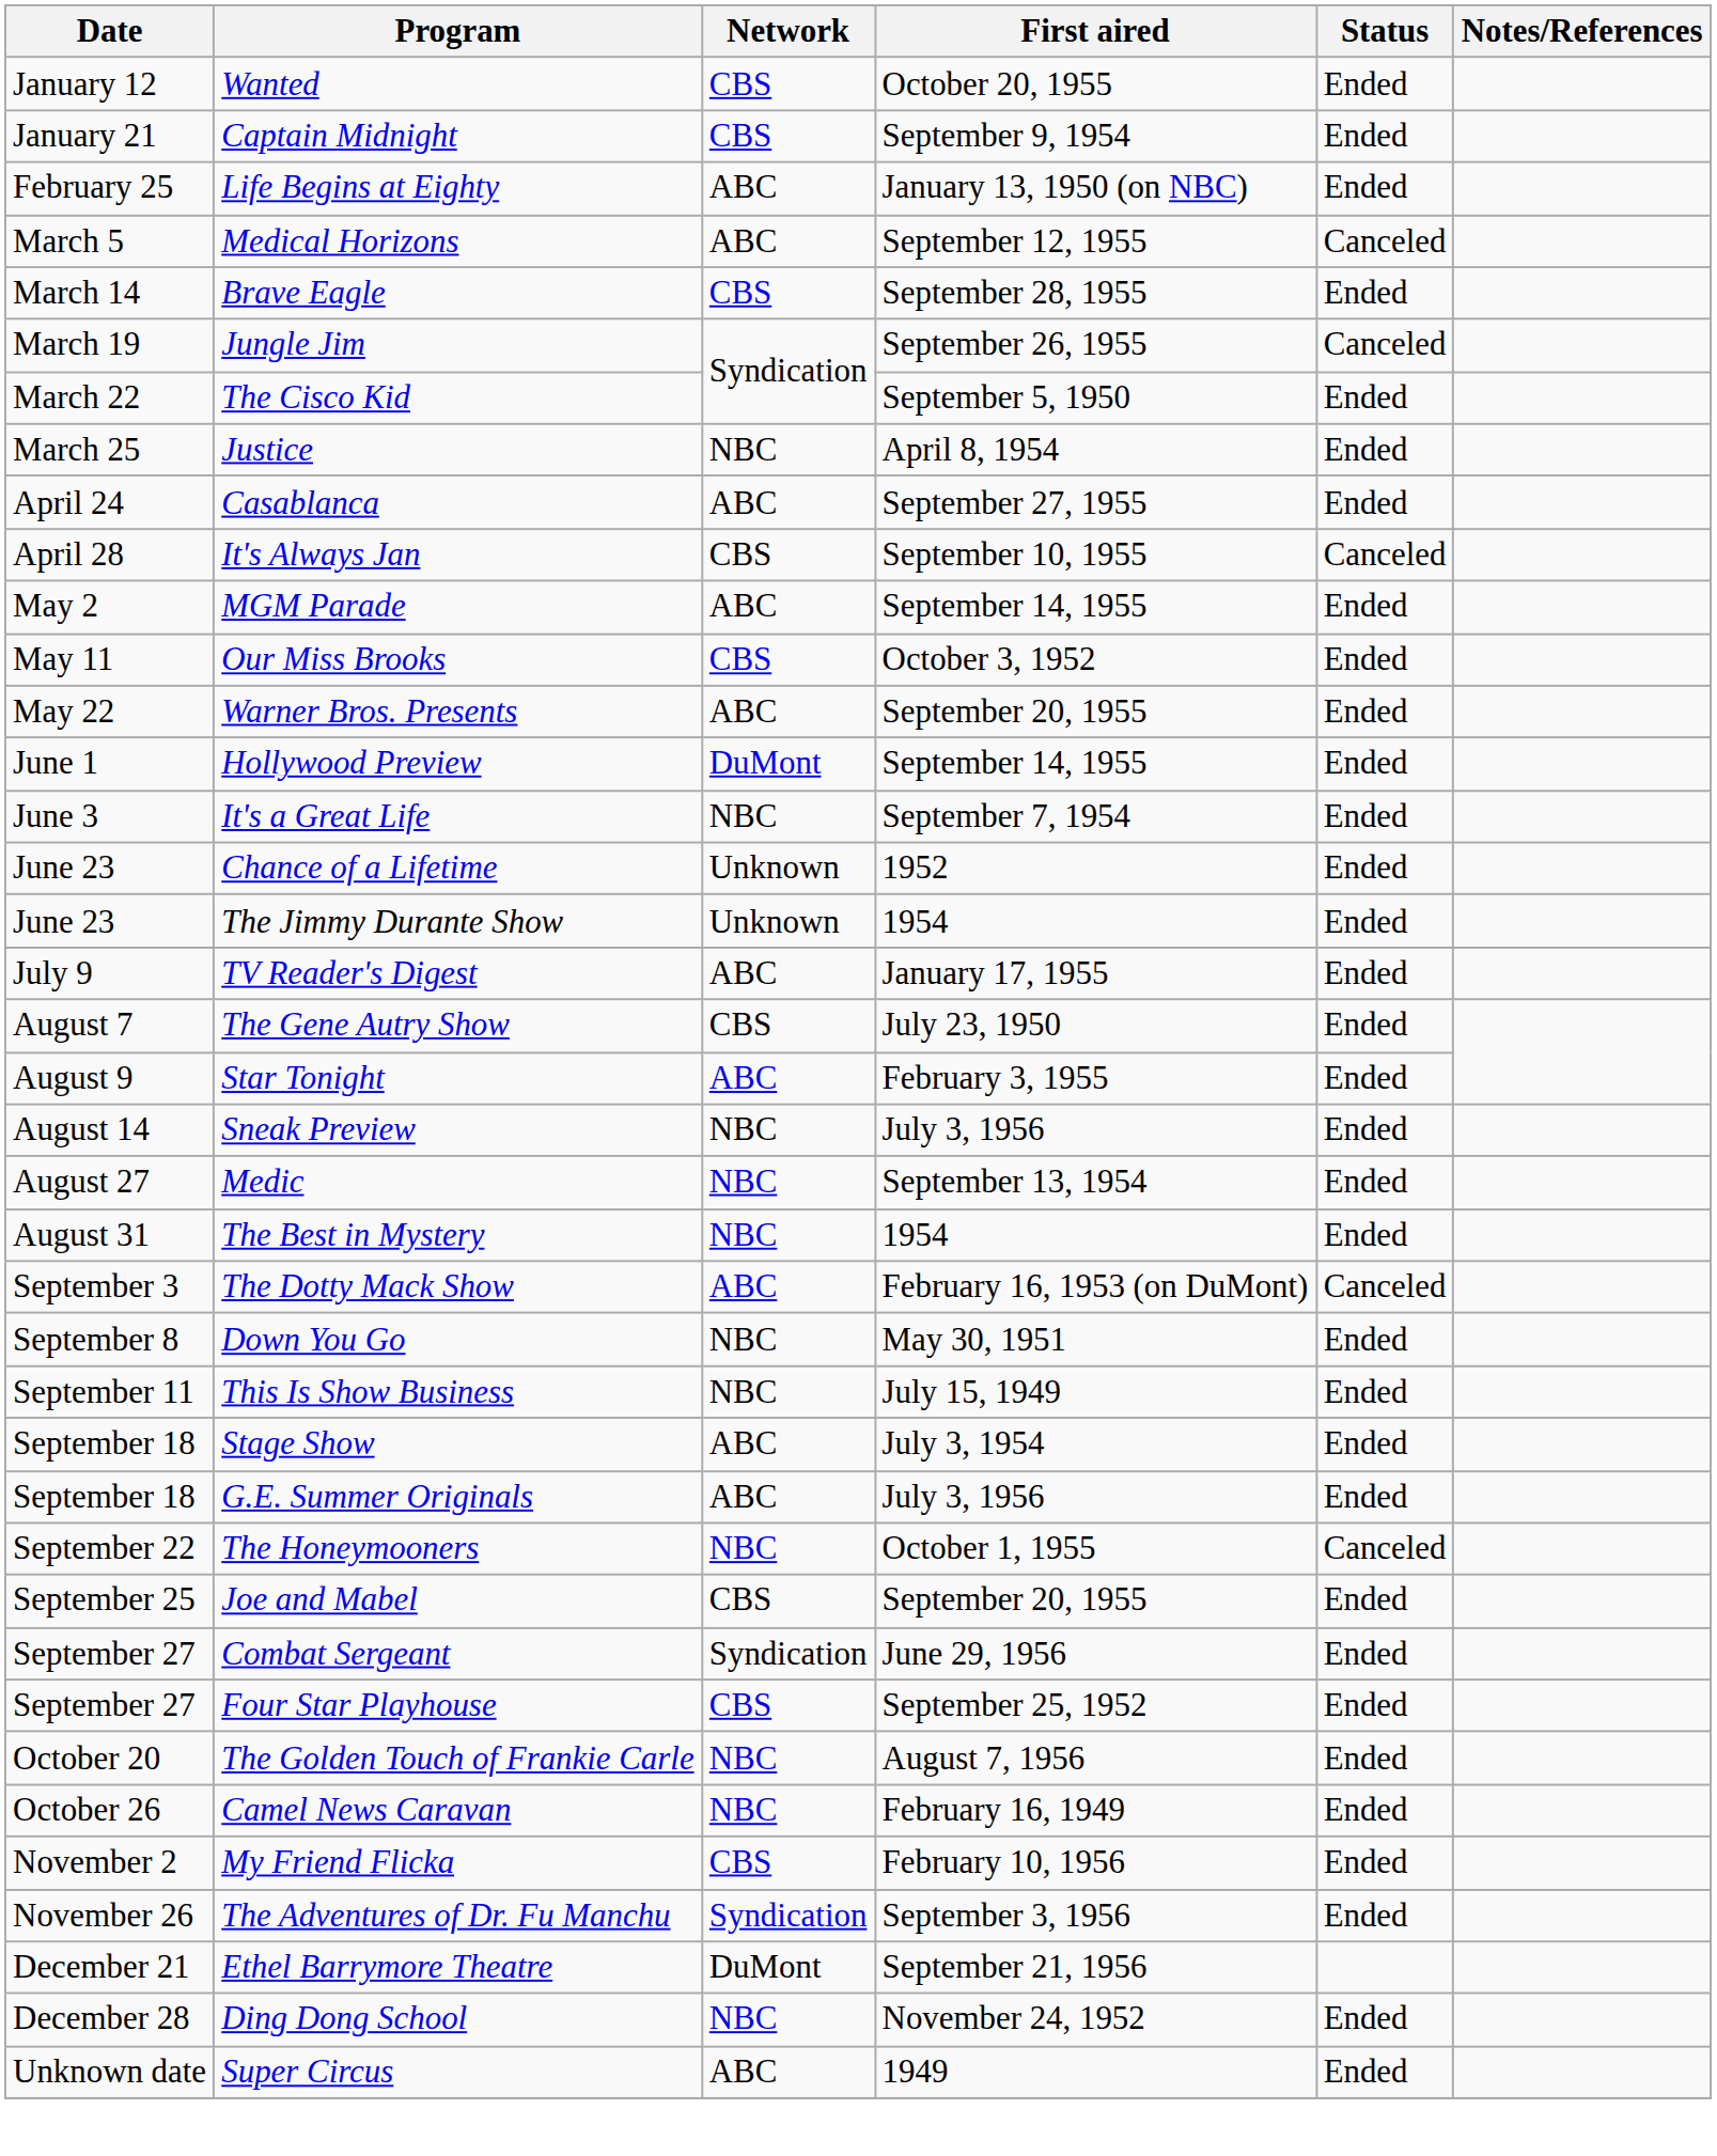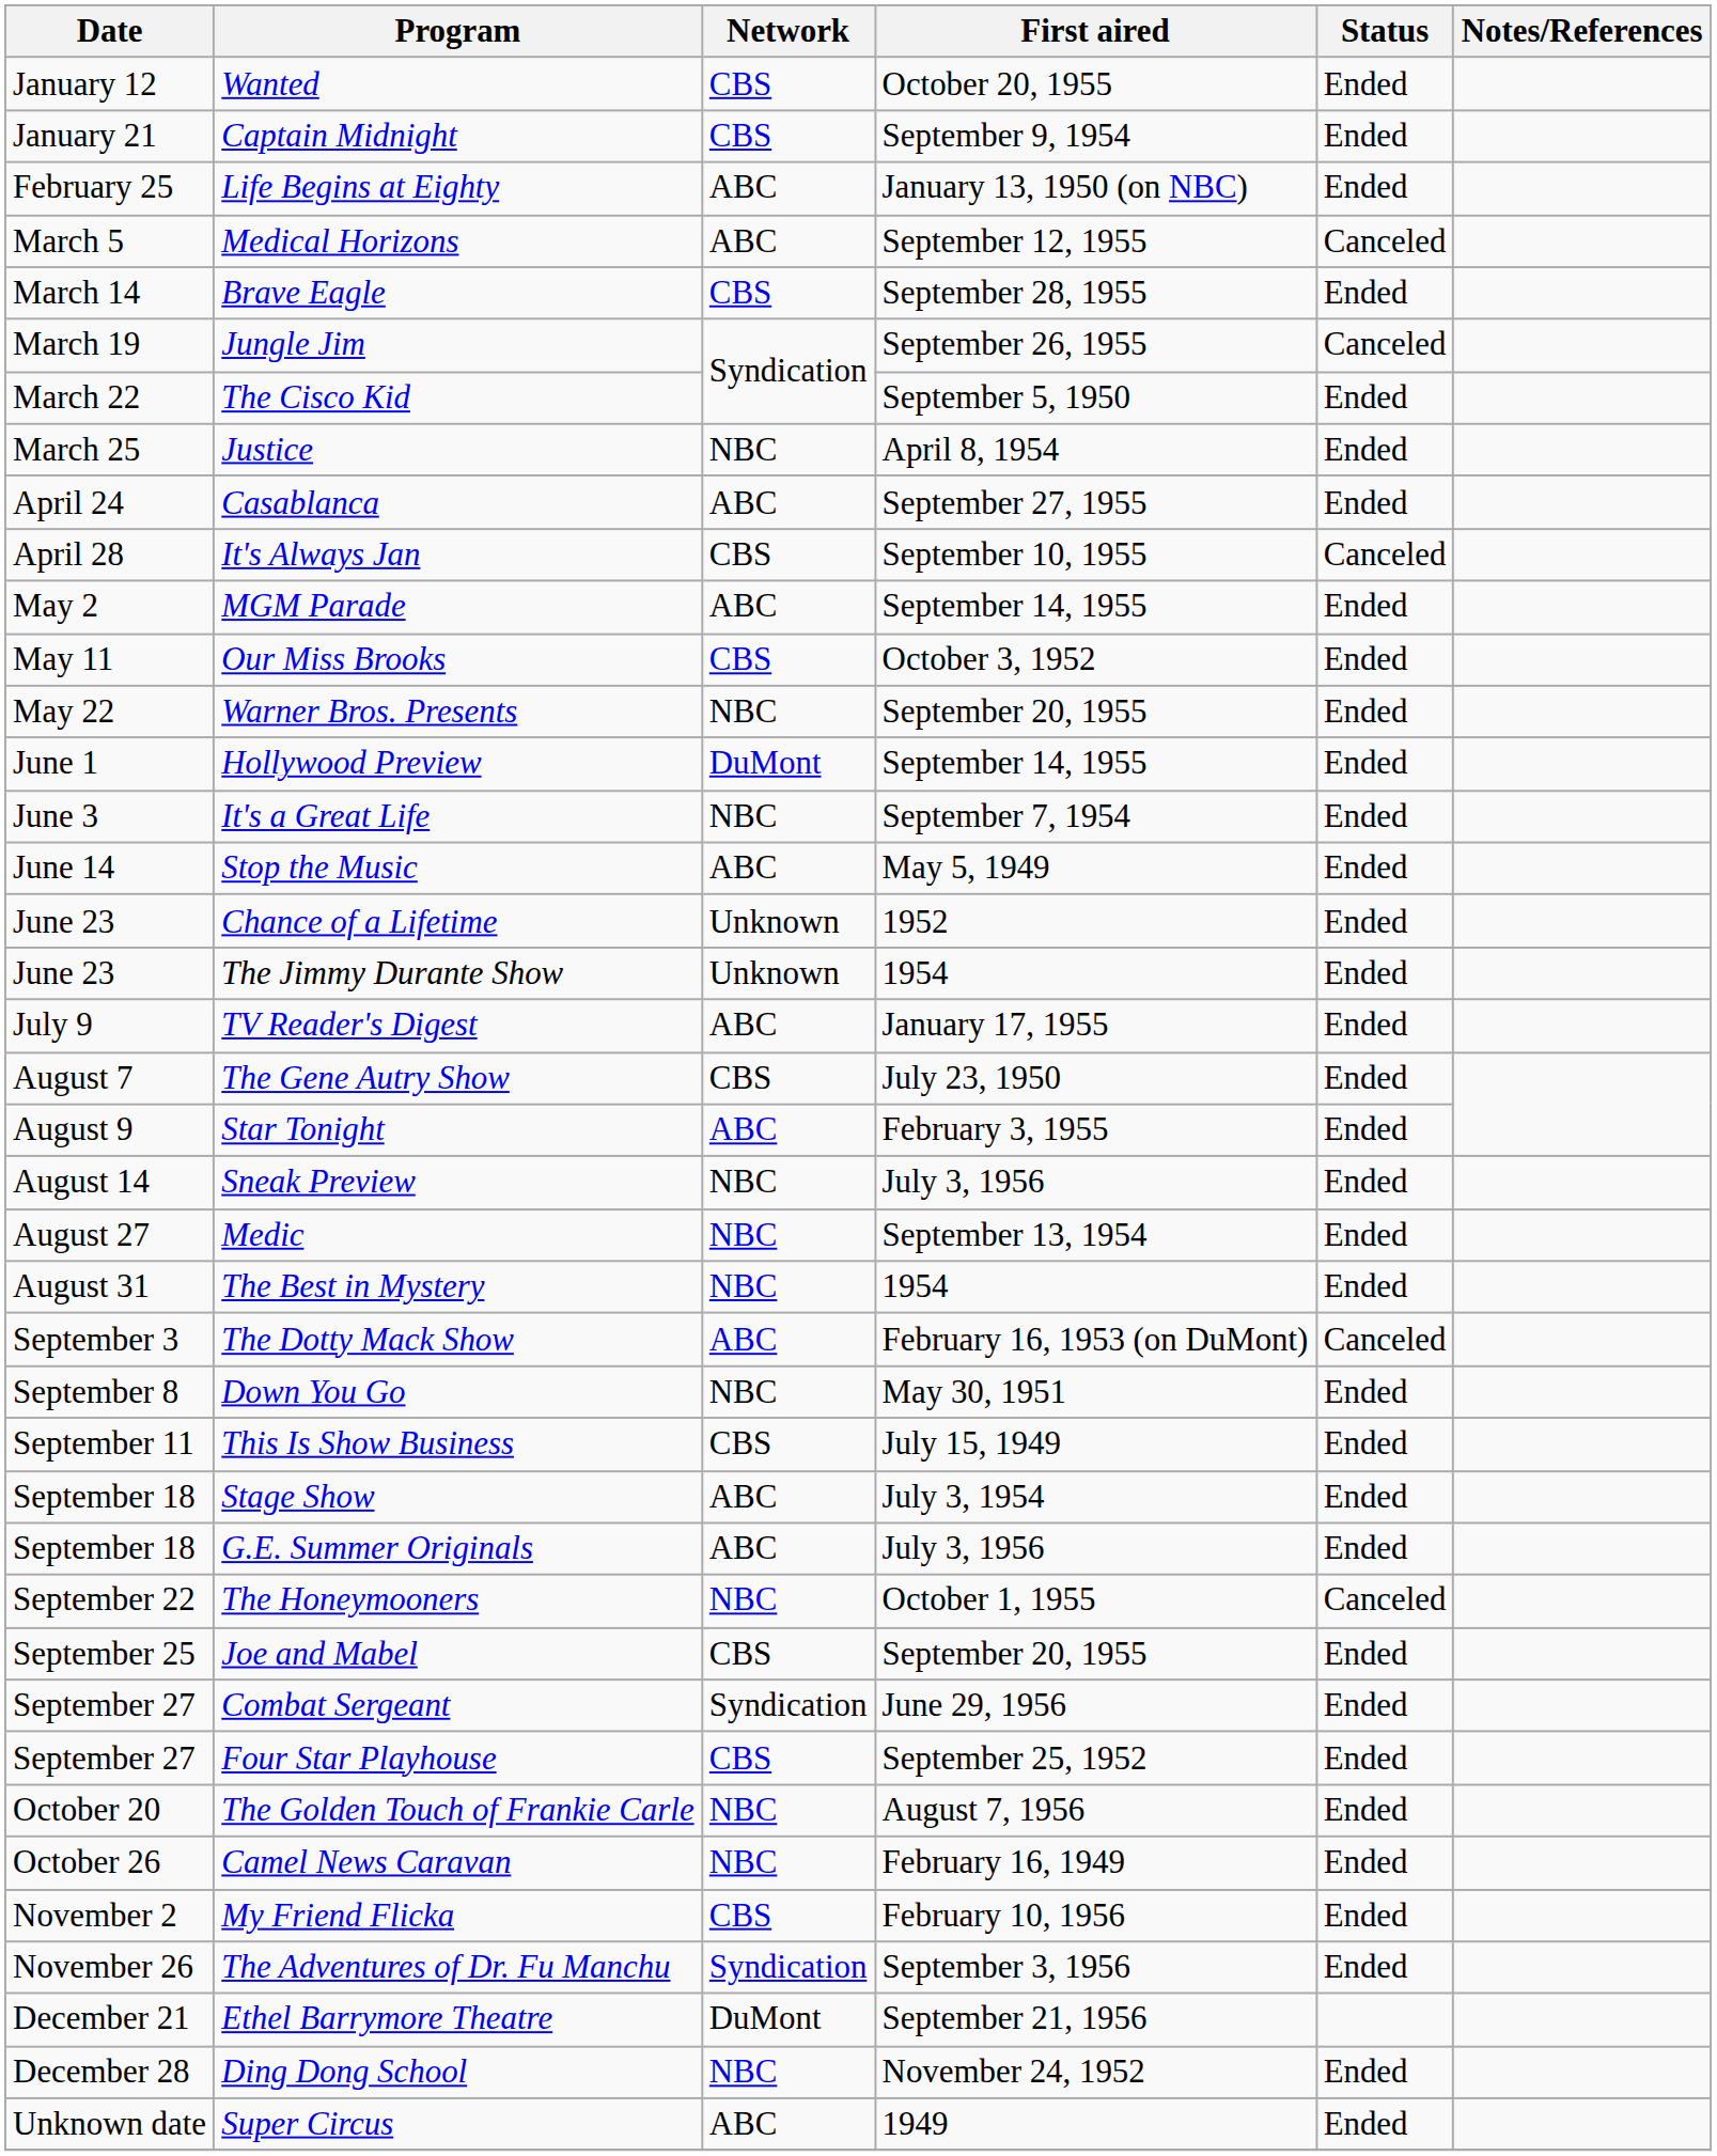 <table class="wikitable unsortable">
 <tr>
 <th>Date</th>
 <th>Program</th>
 <th>Network</th>
 <th>First aired</th>
 <th>Status</th>
 <th>Notes/References</th>
 </tr>
 <tr>
 <td>January 12</td>
 <td><em><a href='#'>Wanted</a></em></td>
 <td><a href='#'>CBS</a></td>
 <td>October 20, 1955</td>
 <td>Ended</td>
 <td></td>
 </tr>
 <tr>
 <td>January 21</td>
 <td><em><a href='#'>Captain Midnight</a></em></td>
 <td><a href='#'>CBS</a></td>
 <td>September 9, 1954</td>
 <td>Ended</td>
 <td></td>
 </tr>
 <tr>
 <td>February 25</td>
 <td><em><a href='#'>Life Begins at Eighty</a></em></td>
 <td>ABC</td>
 <td>January 13, 1950 (on <a href='#'>NBC</a>)</td>
 <td>Ended</td>
 <td></td>
 </tr>
 <tr>
 <td>March 5</td>
 <td><em><a href='#'>Medical Horizons</a></em></td>
 <td>ABC</td>
 <td>September 12, 1955</td>
 <td>Canceled</td>
 <td></td>
 </tr>
 <tr>
 <td>March 14</td>
 <td><em><a href='#'>Brave Eagle</a></em></td>
 <td><a href='#'>CBS</a></td>
 <td>September 28, 1955</td>
 <td>Ended</td>
 <td></td>
 </tr>
 <tr>
 <td>March 19</td>
 <td><em><a href='#'>Jungle Jim</a></em></td>
 <td rowspan=2>Syndication</td>
 <td>September 26, 1955</td>
 <td>Canceled</td>
 </tr>
 <tr>
 <td>March 22</td>
 <td><em><a href='#'>The Cisco Kid</a></em></td>
 <td>September 5, 1950</td>
 <td>Ended</td>
 <td></td>
 </tr>
 <tr>
 <td>March 25</td>
 <td><em><a href='#'>Justice</a></em></td>
 <td>NBC</td>
 <td>April 8, 1954</td>
 <td>Ended</td>
 <td></td>
 </tr>
 <tr>
 <td>April 24</td>
 <td><em><a href='#'>Casablanca</a></em></td>
 <td>ABC</td>
 <td>September 27, 1955</td>
 <td>Ended</td>
 <td></td>
 </tr>
 <tr>
 <td>April 28</td>
 <td><em><a href='#'>It's Always Jan</a></em></td>
 <td>CBS</td>
 <td>September 10, 1955</td>
 <td>Canceled</td>
 <td></td>
 </tr>
 <tr>
 <td>May 2</td>
 <td><em><a href='#'>MGM Parade</a></em></td>
 <td>ABC</td>
 <td>September 14, 1955</td>
 <td>Ended</td>
 <td></td>
 </tr>
 <tr>
 <td>May 11</td>
 <td><em><a href='#'>Our Miss Brooks</a></em></td>
 <td><a href='#'>CBS</a></td>
 <td>October 3, 1952</td>
 <td>Ended</td>
 <td></td>
 </tr>
 <tr>
 <td>May 22</td>
 <td><em><a href='#'>Warner Bros. Presents</a></em></td>
-<td>ABC</td>
+<td>NBC</td>
 <td>September 20, 1955</td>
 <td>Ended</td>
 <td></td>
 </tr>
 <tr>
 <td>June 1</td>
 <td><em><a href='#'>Hollywood Preview</a></em></td>
 <td><a href='#'>DuMont</a></td>
 <td>September 14, 1955</td>
 <td>Ended</td>
 <td></td>
 </tr>
 <tr>
 <td>June 3</td>
 <td><em><a href='#'>It's a Great Life</a></em></td>
 <td>NBC</td>
 <td>September 7, 1954</td>
+<td>Ended</td>
+<td></td>
+</tr>
+<tr>
+<td>June 14</td>
+<td><em><a href='#'>Stop the Music</a></em></td>
+<td>ABC</td>
+<td>May 5, 1949</td>
 <td>Ended</td>
 <td></td>
 </tr>
 <tr>
 <td>June 23</td>
 <td><em><a href='#'>Chance of a Lifetime</a></em></td>
 <td>Unknown</td>
 <td>1952</td>
 <td>Ended</td>
 <td></td>
 </tr>
 <tr>
 <td>June 23</td>
 <td><em>The Jimmy Durante Show</em></td>
 <td>Unknown</td>
 <td>1954</td>
 <td>Ended</td>
 <td></td>
 </tr>
 <tr>
 <td>July 9</td>
 <td><em><a href='#'>TV Reader's Digest</a></em></td>
 <td>ABC</td>
 <td>January 17, 1955</td>
 <td>Ended</td>
 <td></td>
 </tr>
 <tr>
 <td>August 7</td>
 <td><em><a href='#'>The Gene Autry Show</a></em></td>
 <td>CBS</td>
 <td>July 23, 1950</td>
 <td>Ended</td>
 </tr>
 <tr>
 <td>August 9</td>
 <td><em><a href='#'>Star Tonight</a></em></td>
 <td><a href='#'>ABC</a></td>
 <td>February 3, 1955</td>
 <td>Ended</td>
 </tr>
 <tr>
 <td>August 14</td>
 <td><em><a href='#'>Sneak Preview</a></em></td>
 <td>NBC</td>
 <td>July 3, 1956</td>
 <td>Ended</td>
 <td></td>
 </tr>
 <tr>
 <td>August 27</td>
 <td><em><a href='#'>Medic</a></em></td>
 <td><a href='#'>NBC</a></td>
 <td>September 13, 1954</td>
 <td>Ended</td>
 <td></td>
 </tr>
 <tr>
 <td>August 31</td>
 <td><em><a href='#'>The Best in Mystery</a></em></td>
 <td><a href='#'>NBC</a></td>
 <td>1954</td>
 <td>Ended</td>
 <td></td>
 </tr>
 <tr>
 <td>September 3</td>
 <td><em><a href='#'>The Dotty Mack Show</a></em></td>
 <td><a href='#'>ABC</a></td>
 <td>February 16, 1953 (on DuMont)</td>
 <td>Canceled</td>
 <td></td>
 </tr>
 <tr>
 <td>September 8</td>
 <td><em><a href='#'>Down You Go</a></em></td>
 <td>NBC</td>
 <td>May 30, 1951</td>
 <td>Ended</td>
 <td></td>
 </tr>
 <tr>
 <td>September 11</td>
 <td><em><a href='#'>This Is Show Business</a></em></td>
-<td>NBC</td>
+<td>CBS</td>
 <td>July 15, 1949</td>
 <td>Ended</td>
 <td></td>
 </tr>
 <tr>
 <td>September 18</td>
 <td><em><a href='#'>Stage Show</a></em></td>
 <td>ABC</td>
 <td>July 3, 1954</td>
 <td>Ended</td>
 <td></td>
 </tr>
 <tr>
 <td>September 18</td>
 <td><em><a href='#'>G.E. Summer Originals</a></em></td>
 <td>ABC</td>
 <td>July 3, 1956</td>
 <td>Ended</td>
 <td></td>
 </tr>
 <tr>
 <td>September 22</td>
 <td><em><a href='#'>The Honeymooners</a></em></td>
 <td><a href='#'>NBC</a></td>
 <td>October 1, 1955</td>
 <td>Canceled</td>
 <td></td>
 </tr>
 <tr>
 <td>September 25</td>
 <td><em><a href='#'>Joe and Mabel</a></em></td>
 <td>CBS</td>
 <td>September 20, 1955</td>
 <td>Ended</td>
 <td></td>
 </tr>
 <tr>
 <td>September 27</td>
 <td><em><a href='#'>Combat Sergeant</a></em></td>
 <td>Syndication</td>
 <td>June 29, 1956</td>
 <td>Ended</td>
 <td></td>
 </tr>
 <tr>
 <td>September 27</td>
 <td><em><a href='#'>Four Star Playhouse</a></em></td>
 <td><a href='#'>CBS</a></td>
 <td>September 25, 1952</td>
 <td>Ended</td>
 <td></td>
 </tr>
 <tr>
 <td>October 20</td>
 <td><em><a href='#'>The Golden Touch of Frankie Carle</a></em></td>
 <td><a href='#'>NBC</a></td>
 <td>August 7, 1956</td>
 <td>Ended</td>
 <td></td>
 </tr>
 <tr>
 <td>October 26</td>
 <td><em><a href='#'>Camel News Caravan</a></em></td>
 <td><a href='#'>NBC</a></td>
 <td>February 16, 1949</td>
 <td>Ended</td>
 <td></td>
 </tr>
 <tr>
 <td>November 2</td>
 <td><em><a href='#'>My Friend Flicka</a></em></td>
 <td><a href='#'>CBS</a></td>
 <td>February 10, 1956</td>
 <td>Ended</td>
 </tr>
 <tr>
 <td>November 26</td>
 <td><em><a href='#'>The Adventures of Dr. Fu Manchu</a></em></td>
 <td><a href='#'>Syndication</a></td>
 <td>September 3, 1956</td>
 <td>Ended</td>
 <td></td>
 </tr>
 <tr>
 <td>December 21</td>
 <td><em><a href='#'>Ethel Barrymore Theatre</a></em></td>
 <td>DuMont</td>
 <td>September 21, 1956</td>
 <td></td>
 </tr>
 <tr>
 <td>December 28</td>
 <td><em><a href='#'>Ding Dong School</a></em></td>
 <td><a href='#'>NBC</a></td>
 <td>November 24, 1952</td>
 <td>Ended</td>
 <td></td>
 </tr>
 <tr>
 <td>Unknown date</td>
 <td><em><a href='#'>Super Circus</a></em></td>
 <td>ABC</td>
 <td>1949</td>
 <td>Ended</td>
 <td></td>
 </tr>
 <tr>
 </tr>
 </table>
